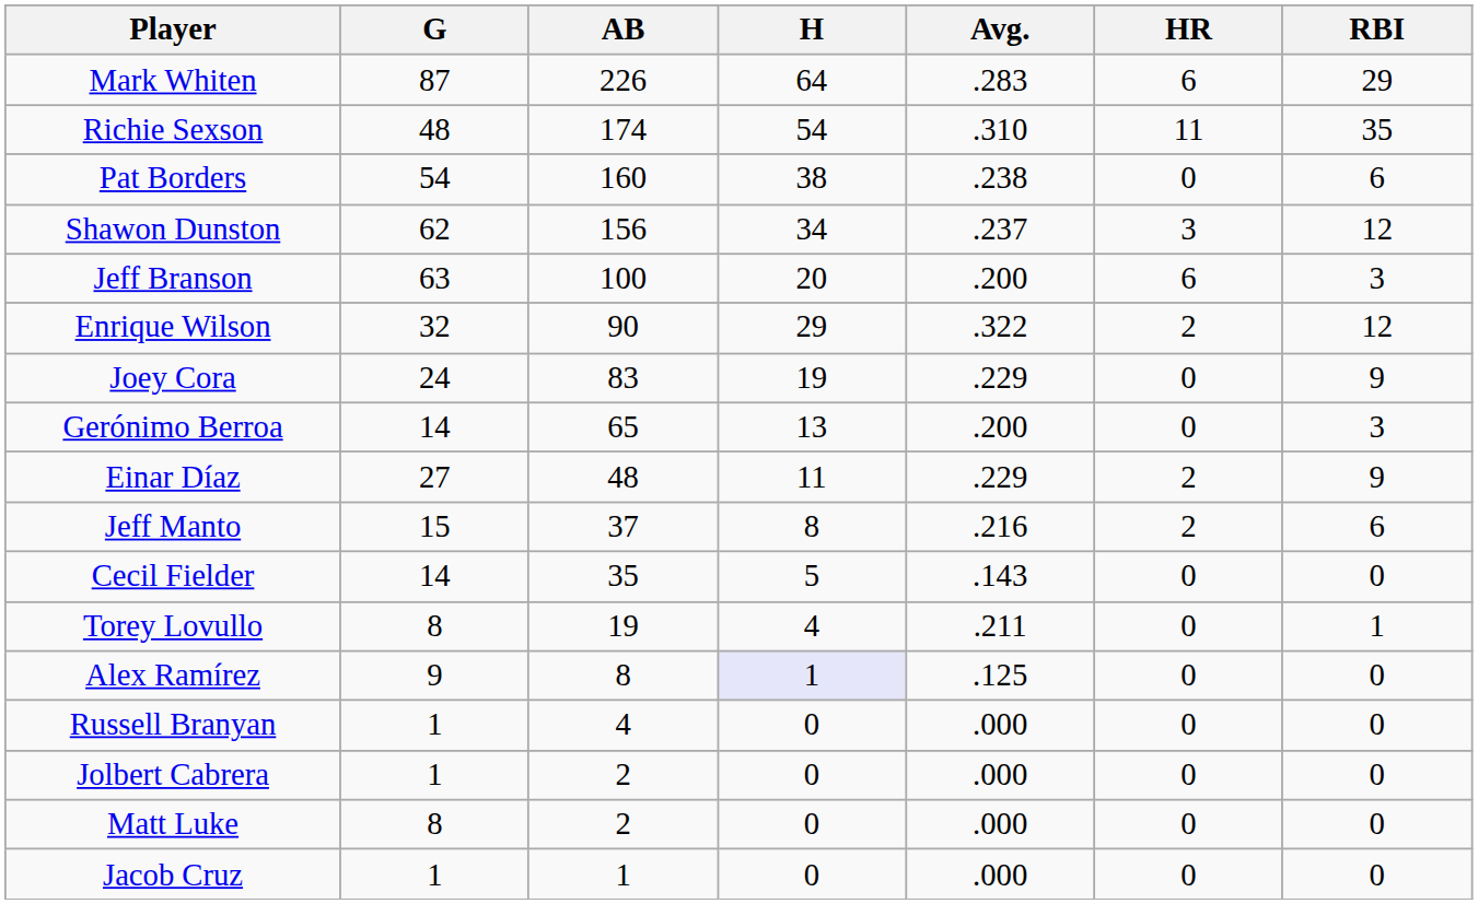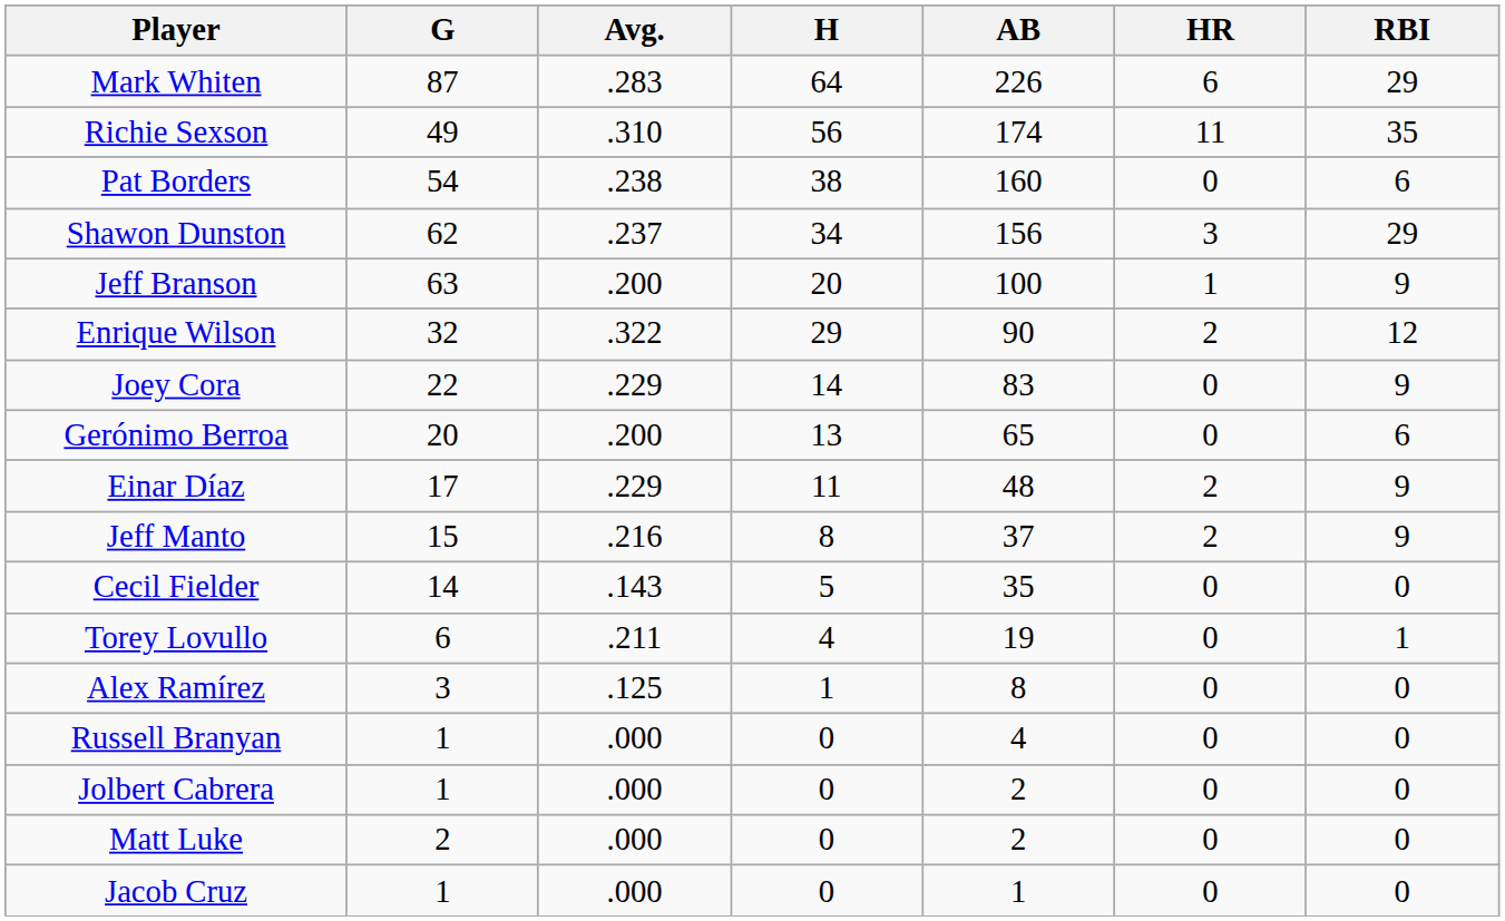 <table class="wikitable sortable">
 <tr>
 <th bgcolor="#DDDDFF" width="16%">Player</th>
 <th bgcolor="#DDDDFF" width="9%">G</th>
+<th bgcolor="#DDDDFF" width="9%">Avg.</th>
+<th bgcolor="#DDDDFF" width="9%">H</th>
 <th bgcolor="#DDDDFF" width="9%">AB</th>
-<th bgcolor="#DDDDFF" width="9%">H</th>
-<th bgcolor="#DDDDFF" width="9%">Avg.</th>
 <th bgcolor="#DDDDFF" width="9%">HR</th>
 <th bgcolor="#DDDDFF" width="9%">RBI</th>
 </tr>
 <tr align="center">
 <td><a href='#'>Mark Whiten</a></td>
 <td>87</td>
+<td>.283</td>
+<td>64</td>
 <td>226</td>
-<td>64</td>
-<td>.283</td>
 <td>6</td>
 <td>29</td>
 </tr>
 <tr align=center>
 <td><a href='#'>Richie Sexson</a></td>
-<td>48</td>
+<td>49</td>
+<td>.310</td>
+<td>56</td>
 <td>174</td>
-<td>54</td>
-<td>.310</td>
 <td>11</td>
 <td>35</td>
 </tr>
 <tr align=center>
 <td><a href='#'>Pat Borders</a></td>
 <td>54</td>
+<td>.238</td>
+<td>38</td>
 <td>160</td>
-<td>38</td>
-<td>.238</td>
 <td>0</td>
 <td>6</td>
 </tr>
 <tr align=center>
 <td><a href='#'>Shawon Dunston</a></td>
 <td>62</td>
+<td>.237</td>
+<td>34</td>
 <td>156</td>
-<td>34</td>
-<td>.237</td>
 <td>3</td>
-<td>12</td>
+<td>29</td>
 </tr>
 <tr align=center>
 <td><a href='#'>Jeff Branson</a></td>
 <td>63</td>
+<td>.200</td>
+<td>20</td>
 <td>100</td>
-<td>20</td>
-<td>.200</td>
-<td>6</td>
-<td>3</td>
+<td>1</td>
+<td>9</td>
 </tr>
 <tr align=center>
 <td><a href='#'>Enrique Wilson</a></td>
 <td>32</td>
+<td>.322</td>
+<td>29</td>
 <td>90</td>
-<td>29</td>
-<td>.322</td>
 <td>2</td>
 <td>12</td>
 </tr>
 <tr align=center>
 <td><a href='#'>Joey Cora</a></td>
-<td>24</td>
+<td>22</td>
+<td>.229</td>
+<td>14</td>
 <td>83</td>
-<td>19</td>
-<td>.229</td>
 <td>0</td>
 <td>9</td>
 </tr>
 <tr align=center>
 <td><a href='#'>Gerónimo Berroa</a></td>
-<td>14</td>
+<td>20</td>
+<td>.200</td>
+<td>13</td>
 <td>65</td>
-<td>13</td>
-<td>.200</td>
 <td>0</td>
-<td>3</td>
+<td>6</td>
 </tr>
 <tr align=center>
 <td><a href='#'>Einar Díaz</a></td>
-<td>27</td>
+<td>17</td>
+<td>.229</td>
+<td>11</td>
 <td>48</td>
-<td>11</td>
-<td>.229</td>
 <td>2</td>
 <td>9</td>
 </tr>
 <tr align=center>
 <td><a href='#'>Jeff Manto</a></td>
 <td>15</td>
+<td>.216</td>
+<td>8</td>
 <td>37</td>
-<td>8</td>
-<td>.216</td>
 <td>2</td>
-<td>6</td>
+<td>9</td>
 </tr>
 <tr align=center>
 <td><a href='#'>Cecil Fielder</a></td>
 <td>14</td>
+<td>.143</td>
+<td>5</td>
 <td>35</td>
-<td>5</td>
-<td>.143</td>
 <td>0</td>
 <td>0</td>
 </tr>
 <tr align=center>
 <td><a href='#'>Torey Lovullo</a></td>
-<td>8</td>
+<td>6</td>
+<td>.211</td>
+<td>4</td>
 <td>19</td>
-<td>4</td>
-<td>.211</td>
 <td>0</td>
 <td>1</td>
 </tr>
 <tr align=center>
 <td><a href='#'>Alex Ramírez</a></td>
-<td>9</td>
+<td>3</td>
+<td>.125</td>
+<td>1</td>
 <td>8</td>
-<td style="background: lavender;">1</td>
-<td>.125</td>
 <td>0</td>
 <td>0</td>
 </tr>
 <tr align=center>
 <td><a href='#'>Russell Branyan</a></td>
 <td>1</td>
+<td>.000</td>
+<td>0</td>
 <td>4</td>
-<td>0</td>
-<td>.000</td>
 <td>0</td>
 <td>0</td>
 </tr>
 <tr align=center>
 <td><a href='#'>Jolbert Cabrera</a></td>
 <td>1</td>
+<td>.000</td>
+<td>0</td>
 <td>2</td>
-<td>0</td>
-<td>.000</td>
 <td>0</td>
 <td>0</td>
 </tr>
 <tr align=center>
 <td><a href='#'>Matt Luke</a></td>
-<td>8</td>
 <td>2</td>
+<td>.000</td>
 <td>0</td>
-<td>.000</td>
+<td>2</td>
 <td>0</td>
 <td>0</td>
 </tr>
 <tr align=center>
 <td><a href='#'>Jacob Cruz</a></td>
 <td>1</td>
+<td>.000</td>
+<td>0</td>
 <td>1</td>
-<td>0</td>
-<td>.000</td>
 <td>0</td>
 <td>0</td>
 </tr>
 </table>
